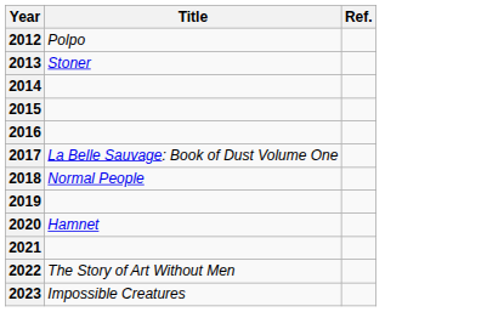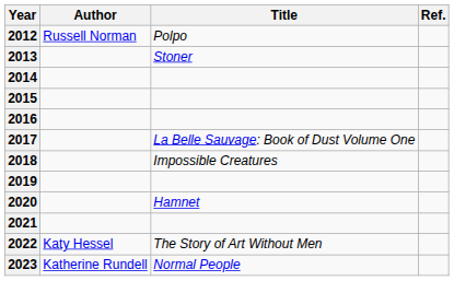 <table class="wikitable sortable mw-collapsible">
 <tr>
 <th>Year</th>
+<th>Author</th>
 <th>Title</th>
 <th>Ref.</th>
 </tr>
 <tr>
 <th>2012</th>
+<td><a href='#'>Russell Norman</a></td>
 <td><em>Polpo</em></td>
 <td></td>
 </tr>
 <tr>
 <th>2013</th>
+<td></td>
 <td><a href='#'><em>Stoner</em></a></td>
 <td></td>
 </tr>
 <tr>
 <th>2014</th>
+<td></td>
 <td><em></em></td>
 <td></td>
 </tr>
 <tr>
 <th>2015</th>
+<td></td>
 <td><em></em></td>
 <td></td>
 </tr>
 <tr>
 <th>2016</th>
+<td></td>
 <td><em></em></td>
 <td></td>
 </tr>
 <tr>
 <th>2017</th>
+<td></td>
 <td><em><a href='#'>La Belle Sauvage</a>: Book of Dust Volume One</em></td>
 <td></td>
 </tr>
 <tr>
 <th>2018</th>
-<td><em><a href='#'>Normal People</a></em></td>
+<td></td>
+<td><em>Impossible Creatures</em></td>
 <td></td>
 </tr>
 <tr>
 <th>2019</th>
+<td></td>
 <td><em></em></td>
 <td></td>
 </tr>
 <tr>
 <th>2020</th>
+<td></td>
 <td><em><a href='#'>Hamnet</a></em></td>
 <td></td>
 </tr>
 <tr>
 <th>2021</th>
+<td></td>
 <td><em></em></td>
 <td></td>
 </tr>
 <tr>
 <th>2022</th>
+<td><a href='#'>Katy Hessel</a></td>
 <td><em>The Story of Art Without Men</em></td>
 <td></td>
 </tr>
 <tr>
 <th>2023</th>
-<td><em>Impossible Creatures</em></td>
+<td><a href='#'>Katherine Rundell</a></td>
+<td><em><a href='#'>Normal People</a></em></td>
 <td></td>
 </tr>
 </table>
